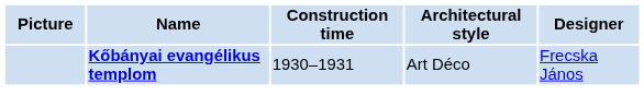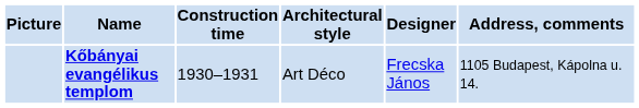 <table width="100%">
 <tr>
 <th bgcolor="#CEDFF2" width="8%">Picture</th>
 <th bgcolor="#CEDFF2" width="20%">Name</th>
 <th bgcolor="#CEDFF2" width="10%">Construction time</th>
 <th bgcolor="#CEDFF2" width="10%">Architectural style</th>
 <th bgcolor="#CEDFF2" width="10%">Designer</th>
+<th bgcolor="#CEDFF2" width="42%">Address, comments</th>
 </tr>
 <tr>
 <td bgcolor="#CEDFF2"></td>
 <td bgcolor="#CEDFF2"><strong><a href='#'>Kőbányai evangélikus templom</a></strong></td>
 <td bgcolor="#CEDFF2">1930–1931</td>
 <td bgcolor="#CEDFF2">Art Déco</td>
 <td bgcolor="#CEDFF2"><a href='#'>Frecska János</a></td>
+<td bgcolor="#CEDFF2"><small> 1105 Budapest, Kápolna u. 14. </small></td>
 </tr>
 </table>
